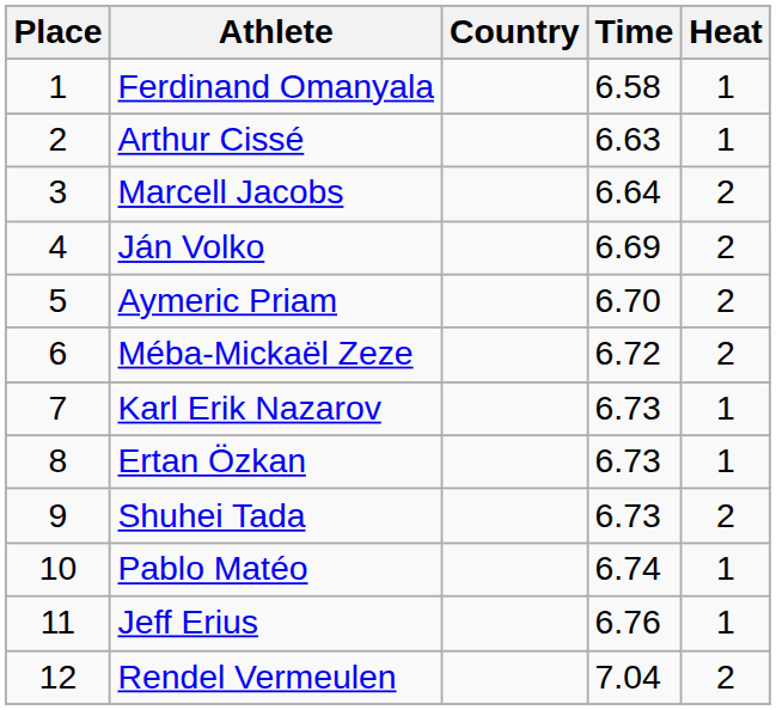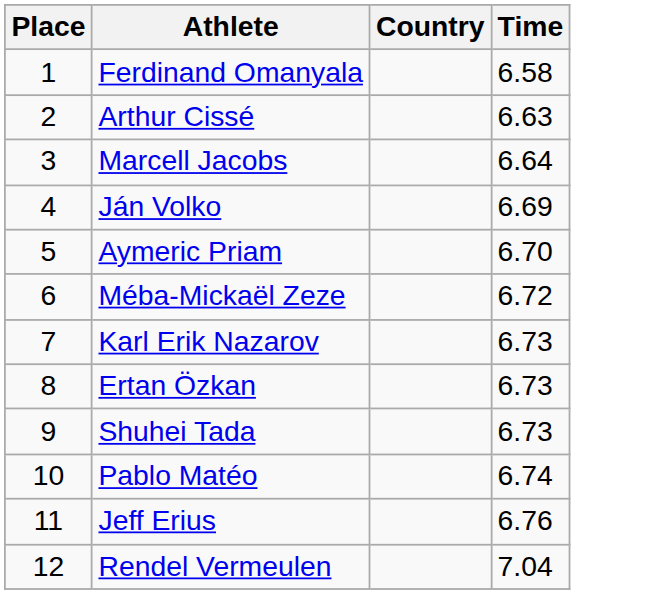 <table class="wikitable">
 <tr>
 <th>Place</th>
 <th>Athlete</th>
 <th>Country</th>
 <th>Time</th>
-<th>Heat</th>
 </tr>
 <tr>
 <td align=center>1</td>
 <td><a href='#'>Ferdinand Omanyala</a></td>
 <td></td>
 <td>6.58</td>
-<td align=center>1</td>
 </tr>
 <tr>
 <td align=center>2</td>
 <td><a href='#'>Arthur Cissé</a></td>
 <td></td>
 <td>6.63</td>
-<td align=center>1</td>
 </tr>
 <tr>
 <td align=center>3</td>
 <td><a href='#'>Marcell Jacobs</a></td>
 <td></td>
 <td>6.64</td>
-<td align=center>2</td>
 </tr>
 <tr>
 <td align=center>4</td>
 <td><a href='#'>Ján Volko</a></td>
 <td></td>
 <td>6.69</td>
-<td align=center>2</td>
 </tr>
 <tr>
 <td align=center>5</td>
 <td><a href='#'>Aymeric Priam</a></td>
 <td></td>
 <td>6.70</td>
-<td align=center>2</td>
 </tr>
 <tr>
 <td align=center>6</td>
 <td><a href='#'>Méba-Mickaël Zeze</a></td>
 <td></td>
 <td>6.72</td>
-<td align=center>2</td>
 </tr>
 <tr>
 <td align=center>7</td>
 <td><a href='#'>Karl Erik Nazarov</a></td>
 <td></td>
 <td>6.73</td>
-<td align=center>1</td>
 </tr>
 <tr>
 <td align=center>8</td>
 <td><a href='#'>Ertan Özkan</a></td>
 <td></td>
 <td>6.73</td>
-<td align=center>1</td>
 </tr>
 <tr>
 <td align=center>9</td>
 <td><a href='#'>Shuhei Tada</a></td>
 <td></td>
 <td>6.73</td>
-<td align=center>2</td>
 </tr>
 <tr>
 <td align=center>10</td>
 <td><a href='#'>Pablo Matéo</a></td>
 <td></td>
 <td>6.74</td>
-<td align=center>1</td>
 </tr>
 <tr>
 <td align=center>11</td>
 <td><a href='#'>Jeff Erius</a></td>
 <td></td>
 <td>6.76</td>
-<td align=center>1</td>
 </tr>
 <tr>
 <td align=center>12</td>
 <td><a href='#'>Rendel Vermeulen</a></td>
 <td></td>
 <td>7.04</td>
-<td align=center>2</td>
 </tr>
 </table>
